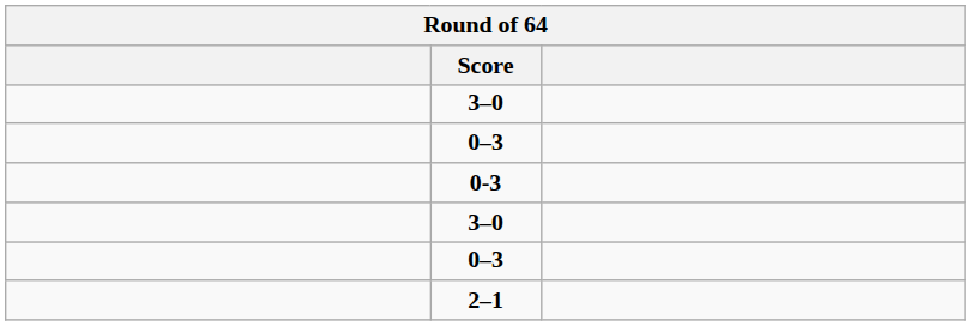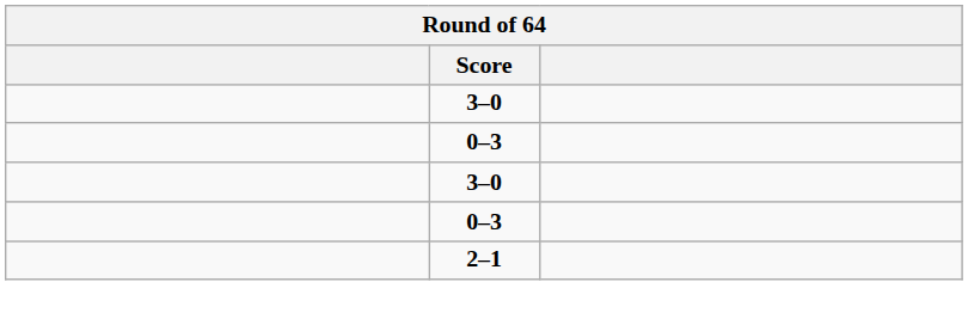 <table class="wikitable" style="text-align: center; font-size:90% ">
 <tr>
 <th colspan=3>Round of 64</th>
 </tr>
 <tr>
 <th align="right" width="250"></th>
 <th width="60">Score</th>
 <th align="left" width="250"></th>
 </tr>
 <tr>
 <td align=left><strong></strong></td>
 <td align=center><strong>3–0</strong></td>
 <td align=left></td>
 </tr>
 <tr>
 <td align=left></td>
 <td align=center><strong>0–3</strong></td>
 <td align=left><strong></strong></td>
 </tr>
 <tr>
-<td align=left></td>
-<td align=center><strong>0-3</strong></td>
-<td align=left><strong></strong></td>
-</tr>
-<tr>
 <td align=left><strong></strong></td>
 <td align=center><strong>3–0</strong></td>
 <td align=left></td>
 </tr>
 <tr>
 <td align=left></td>
 <td align=center><strong>0–3</strong></td>
 <td align=left><strong></strong></td>
 </tr>
 <tr>
 <td align=left><strong></strong></td>
 <td align=center><strong>2–1</strong></td>
 <td align=left></td>
 </tr>
 </table>
